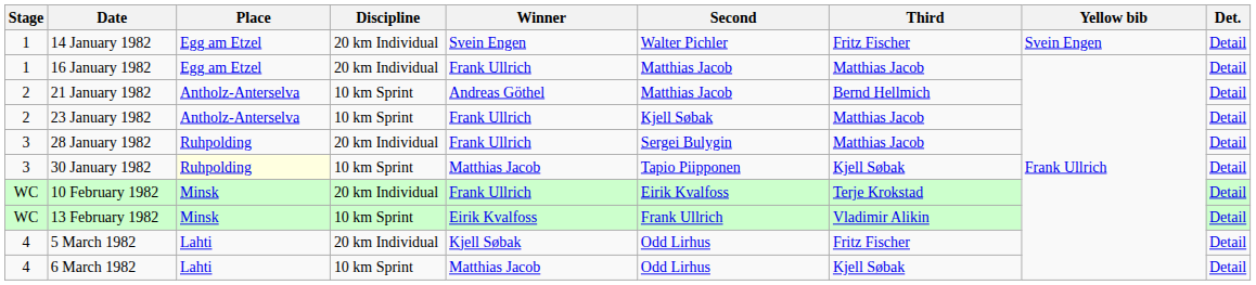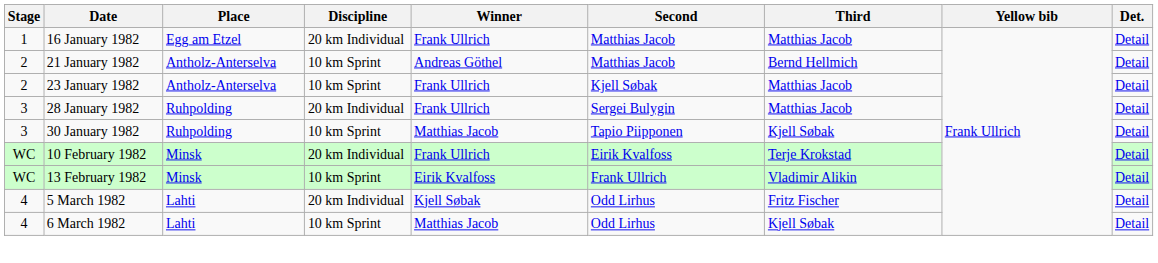 <table class="wikitable" style="font-size:95%;">
 <tr>
 <th width="10">Stage</th>
 <th width="125">Date</th>
 <th width="150">Place</th>
 <th width="110">Discipline</th>
 <th width="190">Winner</th>
 <th width="190">Second</th>
 <th width="190">Third</th>
 <th width="183">Yellow bib <br> </th>
 <th width="8">Det.</th>
-</tr>
-<tr>
-<td align=center>1</td>
-<td>14 January 1982</td>
-<td> <a href='#'>Egg am Etzel</a></td>
-<td>20 km Individual</td>
-<td> <a href='#'>Svein Engen</a></td>
-<td> <a href='#'>Walter Pichler</a></td>
-<td> <a href='#'>Fritz Fischer</a></td>
-<td> <a href='#'>Svein Engen</a></td>
-<td><a href='#'>Detail</a></td>
 </tr>
 <tr>
 <td align=center>1</td>
 <td>16 January 1982</td>
 <td> <a href='#'>Egg am Etzel</a></td>
 <td>20 km Individual</td>
 <td> <a href='#'>Frank Ullrich</a></td>
 <td> <a href='#'>Matthias Jacob</a></td>
 <td> <a href='#'>Matthias Jacob</a></td>
 <td rowspan="9"> <a href='#'>Frank Ullrich</a></td>
 <td><a href='#'>Detail</a></td>
 </tr>
 <tr>
 <td align=center>2</td>
 <td>21 January 1982</td>
 <td> <a href='#'>Antholz-Anterselva</a></td>
 <td>10 km Sprint</td>
 <td> <a href='#'>Andreas Göthel</a></td>
 <td> <a href='#'>Matthias Jacob</a></td>
 <td> <a href='#'>Bernd Hellmich</a></td>
 <td><a href='#'>Detail</a></td>
 </tr>
 <tr>
 <td align=center>2</td>
 <td>23 January 1982</td>
 <td> <a href='#'>Antholz-Anterselva</a></td>
 <td>10 km Sprint</td>
 <td> <a href='#'>Frank Ullrich</a></td>
 <td> <a href='#'>Kjell Søbak</a></td>
 <td> <a href='#'>Matthias Jacob</a></td>
 <td><a href='#'>Detail</a></td>
 </tr>
 <tr>
 <td align=center>3</td>
 <td>28 January 1982</td>
 <td> <a href='#'>Ruhpolding</a></td>
 <td>20 km Individual</td>
 <td> <a href='#'>Frank Ullrich</a></td>
 <td> <a href='#'>Sergei Bulygin</a></td>
 <td> <a href='#'>Matthias Jacob</a></td>
 <td><a href='#'>Detail</a></td>
 </tr>
 <tr>
 <td align=center>3</td>
 <td>30 January 1982</td>
-<td style="background: lightyellow;"> <a href='#'>Ruhpolding</a></td>
+<td> <a href='#'>Ruhpolding</a></td>
 <td>10 km Sprint</td>
 <td> <a href='#'>Matthias Jacob</a></td>
 <td> <a href='#'>Tapio Piipponen</a></td>
 <td> <a href='#'>Kjell Søbak</a></td>
 <td><a href='#'>Detail</a></td>
 </tr>
 <tr style="background:#CCFFCC">
 <td align=center>WC</td>
 <td>10 February 1982</td>
 <td> <a href='#'>Minsk</a></td>
 <td>20 km Individual</td>
 <td> <a href='#'>Frank Ullrich</a></td>
 <td> <a href='#'>Eirik Kvalfoss</a></td>
 <td> <a href='#'>Terje Krokstad</a></td>
 <td><a href='#'>Detail</a></td>
 </tr>
 <tr style="background:#CCFFCC">
 <td align=center>WC</td>
 <td>13 February 1982</td>
 <td> <a href='#'>Minsk</a></td>
 <td>10 km Sprint</td>
 <td> <a href='#'>Eirik Kvalfoss</a></td>
 <td> <a href='#'>Frank Ullrich</a></td>
 <td> <a href='#'>Vladimir Alikin</a></td>
 <td><a href='#'>Detail</a></td>
 </tr>
 <tr>
 <td align=center>4</td>
 <td>5 March 1982</td>
 <td> <a href='#'>Lahti</a></td>
 <td>20 km Individual</td>
 <td> <a href='#'>Kjell Søbak</a></td>
 <td> <a href='#'>Odd Lirhus</a></td>
 <td> <a href='#'>Fritz Fischer</a></td>
 <td><a href='#'>Detail</a></td>
 </tr>
 <tr>
 <td align=center>4</td>
 <td>6 March 1982</td>
 <td> <a href='#'>Lahti</a></td>
 <td>10 km Sprint</td>
 <td> <a href='#'>Matthias Jacob</a></td>
 <td> <a href='#'>Odd Lirhus</a></td>
 <td> <a href='#'>Kjell Søbak</a></td>
 <td><a href='#'>Detail</a></td>
 </tr>
 </table>
